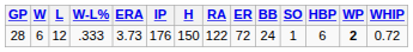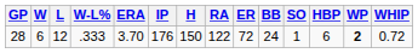 <table class="wikitable">
 <tr>
 <th><a href='#'>GP</a></th>
 <th><a href='#'>W</a></th>
 <th><a href='#'>L</a></th>
 <th><a href='#'>W-L%</a></th>
 <th><a href='#'>ERA</a></th>
 <th><a href='#'>IP</a></th>
 <th><a href='#'>H</a></th>
 <th><a href='#'>RA</a></th>
 <th><a href='#'>ER</a></th>
 <th><a href='#'>BB</a></th>
 <th><a href='#'>SO</a></th>
 <th><a href='#'>HBP</a></th>
 <th><a href='#'>WP</a></th>
 <th><a href='#'>WHIP</a></th>
 </tr>
 <tr align=center>
 <td>28</td>
 <td>6</td>
 <td>12</td>
 <td>.333</td>
-<td>3.73</td>
+<td>3.70</td>
 <td>176</td>
 <td>150</td>
 <td>122</td>
 <td>72</td>
 <td>24</td>
 <td>1</td>
 <td>6</td>
 <td><strong>2</strong></td>
 <td>0.72</td>
 </tr>
 </table>
